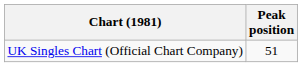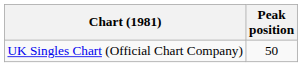 <table class="wikitable">
 <tr>
 <th>Chart (1981)</th>
 <th>Peak<br>position</th>
 </tr>
 <tr>
 <td><a href='#'>UK Singles Chart</a> (Official Chart Company)</td>
-<td style="text-align:center;">51</td>
+<td style="text-align:center;">50</td>
 </tr>
 </table>
